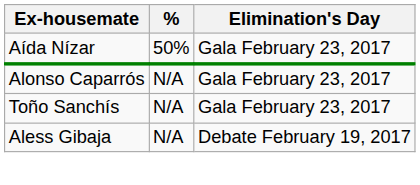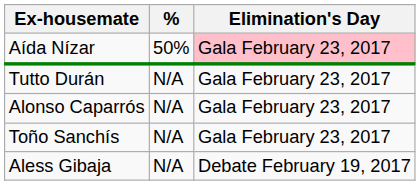 <table class=wikitable>
 <tr>
 <th>Ex-housemate</th>
 <th>%</th>
 <th>Elimination's Day</th>
 </tr>
 <tr style="border-bottom:3px solid green;">
 <td>Aída Nízar</td>
 <td>50%</td>
+<td style="background: pink;">Gala February 23, 2017</td>
+</tr>
+<tr>
+<td>Tutto Durán</td>
+<td>N/A</td>
 <td>Gala February 23, 2017</td>
 </tr>
 <tr>
 <td>Alonso Caparrós</td>
 <td>N/A</td>
 <td>Gala February 23, 2017</td>
 </tr>
 <tr>
 <td>Toño Sanchís</td>
 <td>N/A</td>
 <td>Gala February 23, 2017</td>
 </tr>
 <tr>
 <td>Aless Gibaja</td>
 <td>N/A</td>
 <td>Debate February 19, 2017</td>
 </tr>
 </table>
